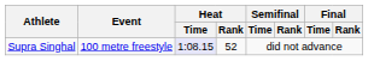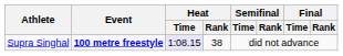 <table class=wikitable style="font-size:90%">
 <tr>
 <th rowspan="2">Athlete</th>
 <th rowspan="2">Event</th>
 <th colspan="2">Heat</th>
 <th colspan="2">Semifinal</th>
 <th colspan="2">Final</th>
 </tr>
 <tr style="font-size:95%">
 <th>Time</th>
 <th>Rank</th>
 <th>Time</th>
 <th>Rank</th>
 <th>Time</th>
 <th>Rank</th>
 </tr>
 <tr align=center>
 <td align=left><a href='#'>Supra Singhal</a></td>
-<td align=left><a href='#'>100 metre freestyle</a></td>
+<td align=left><strong><a href='#'>100 metre freestyle</a></strong></td>
 <td style="background: lavender;">1:08.15</td>
-<td>52</td>
+<td>38</td>
 <td colspan=6>did not advance</td>
 </tr>
 </table>
